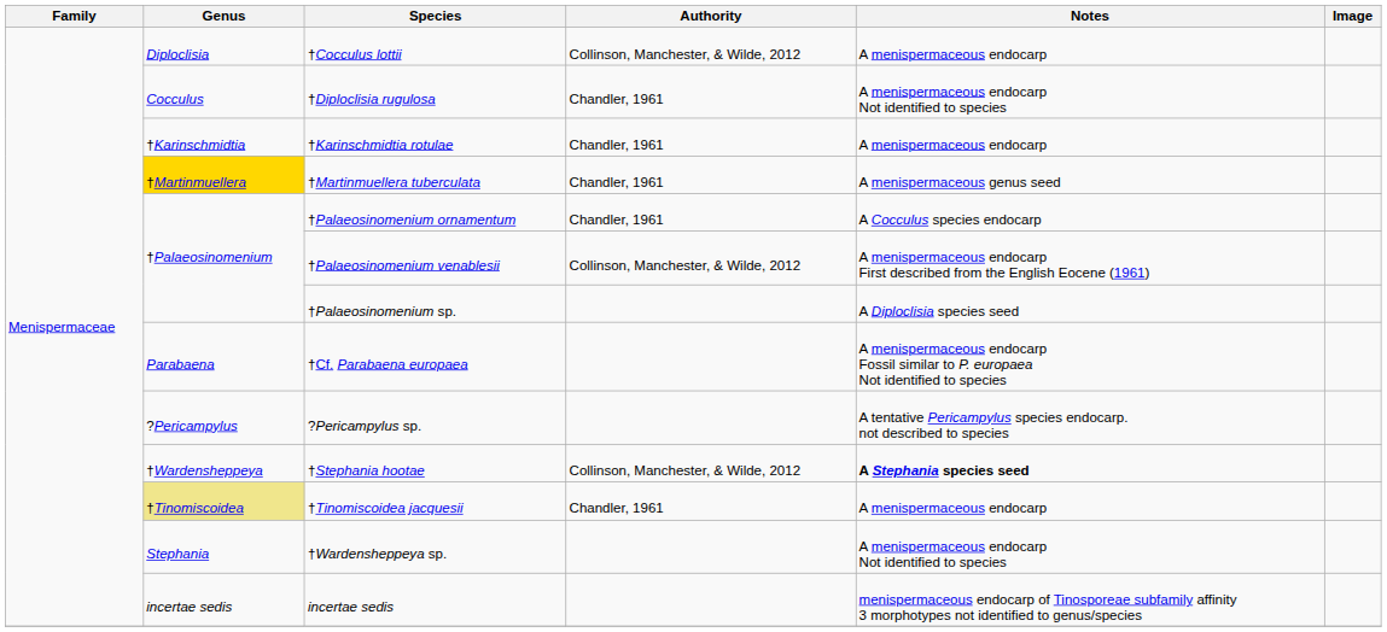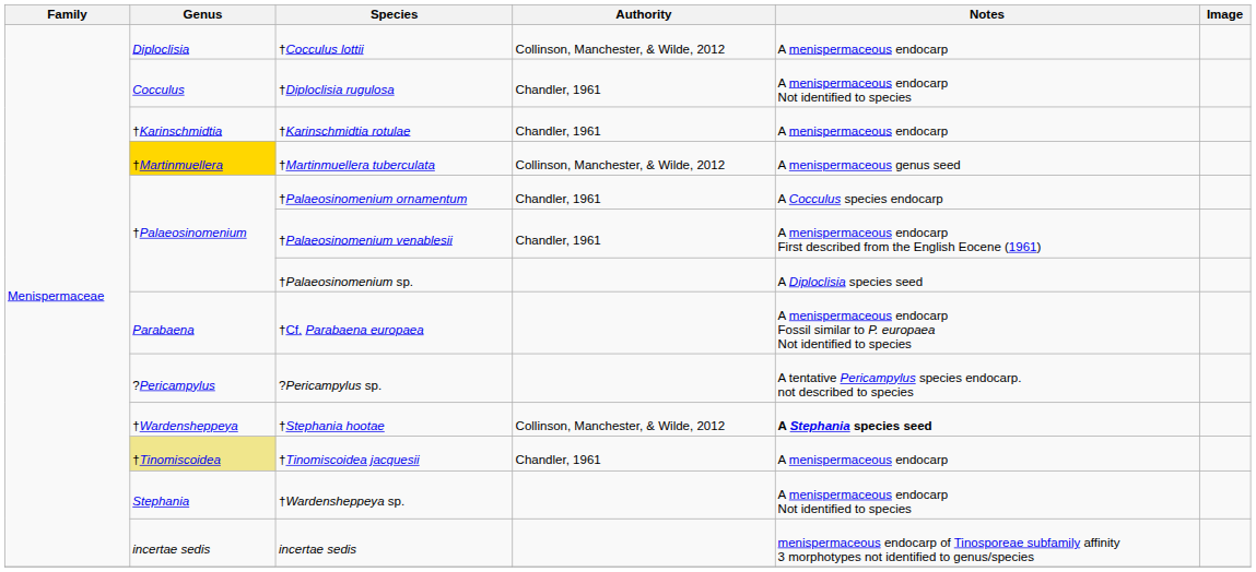 <table class="wikitable" align="center" width="100%">
 <tr>
 <th>Family</th>
 <th>Genus</th>
 <th>Species</th>
 <th>Authority</th>
 <th>Notes</th>
 <th>Image</th>
 </tr>
 <tr>
 <td rowspan=13><a href='#'>Menispermaceae</a></td>
 <td><br><em><a href='#'>Diploclisia</a></em></td>
 <td><br>†<em><a href='#'>Cocculus lottii</a></em></td>
 <td><br>Collinson, Manchester, & Wilde, 2012</td>
 <td><br>A <a href='#'>menispermaceous</a> endocarp</td>
 <td></td>
 </tr>
 <tr>
 <td><br><em><a href='#'>Cocculus</a></em></td>
 <td><br>†<em><a href='#'>Diploclisia rugulosa</a></em></td>
 <td><br>Chandler, 1961</td>
 <td><br>A <a href='#'>menispermaceous</a> endocarp<br>Not identified to species</td>
 <td></td>
 </tr>
 <tr>
 <td><br>†<em><a href='#'>Karinschmidtia</a></em></td>
 <td><br>†<em><a href='#'>Karinschmidtia rotulae</a></em></td>
 <td><br>Chandler, 1961</td>
 <td><br>A <a href='#'>menispermaceous</a> endocarp</td>
 <td></td>
 </tr>
 <tr>
 <td style="background: gold;"><br>†<em><a href='#'>Martinmuellera</a></em></td>
 <td><br>†<em><a href='#'>Martinmuellera tuberculata</a></em></td>
-<td><br>Chandler, 1961</td>
+<td><br>Collinson, Manchester, & Wilde, 2012</td>
 <td><br>A <a href='#'>menispermaceous</a> genus seed</td>
 <td></td>
 </tr>
 <tr>
 <td rowspan=3>†<em><a href='#'>Palaeosinomenium</a></em></td>
 <td><br>†<em><a href='#'>Palaeosinomenium ornamentum</a></em></td>
 <td><br>Chandler, 1961</td>
 <td><br>A <em><a href='#'>Cocculus</a></em> species endocarp</td>
 <td></td>
 </tr>
 <tr>
 <td><br>†<em><a href='#'>Palaeosinomenium venablesii</a></em></td>
-<td><br>Collinson, Manchester, & Wilde, 2012</td>
+<td><br>Chandler, 1961</td>
 <td><br>A <a href='#'>menispermaceous</a> endocarp<br> First described from the English Eocene (<a href='#'>1961</a>)</td>
 <td></td>
 </tr>
 <tr>
 <td><br>†<em>Palaeosinomenium</em> sp.</td>
 <td></td>
 <td><br>A <em><a href='#'>Diploclisia</a></em> species seed</td>
 <td></td>
 </tr>
 <tr>
 <td><br><em><a href='#'>Parabaena</a></em></td>
 <td><br>†<a href='#'>Cf.</a> <em><a href='#'>Parabaena europaea</a></em></td>
 <td></td>
 <td><br>A <a href='#'>menispermaceous</a> endocarp<br> Fossil similar to <em>P. europaea</em><br>Not identified to species</td>
 <td></td>
 </tr>
 <tr>
 <td><br>?<em><a href='#'>Pericampylus</a></em></td>
 <td><br>?<em>Pericampylus</em> sp.</td>
 <td></td>
 <td><br>A tentative <em><a href='#'>Pericampylus</a></em> species endocarp.<br>not described to species</td>
 <td></td>
 </tr>
 <tr>
 <td><br>†<em><a href='#'>Wardensheppeya</a></em></td>
 <td><br>†<em><a href='#'>Stephania hootae</a></em></td>
 <td><br>Collinson, Manchester, & Wilde, 2012</td>
 <td><strong><br>A <em><a href='#'>Stephania</a></em> species seed</strong></td>
 <td></td>
 </tr>
 <tr>
 <td style="background: khaki;"><br>†<em><a href='#'>Tinomiscoidea</a></em></td>
 <td><br>†<em><a href='#'>Tinomiscoidea jacquesii</a></em></td>
 <td><br>Chandler, 1961</td>
 <td><br>A <a href='#'>menispermaceous</a> endocarp</td>
 <td></td>
 </tr>
 <tr>
 <td><br><em><a href='#'>Stephania</a></em></td>
 <td><br>†<em>Wardensheppeya</em> sp.</td>
 <td></td>
 <td><br>A <a href='#'>menispermaceous</a> endocarp<br>Not identified to species</td>
 <td></td>
 </tr>
 <tr>
 <td><br><em>incertae sedis</em></td>
 <td><br><em>incertae sedis</em></td>
 <td></td>
 <td><br><a href='#'>menispermaceous</a> endocarp of <a href='#'>Tinosporeae subfamily</a> affinity<br>3 morphotypes not identified to genus/species</td>
 <td></td>
 </tr>
 <tr>
 </tr>
 </table>
